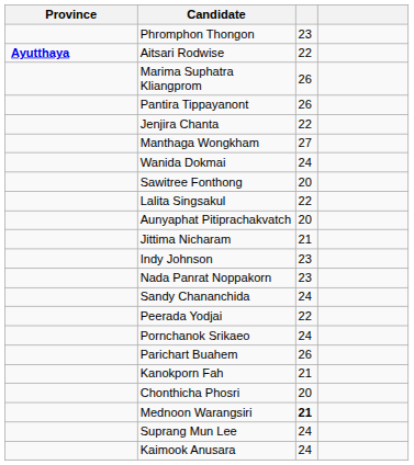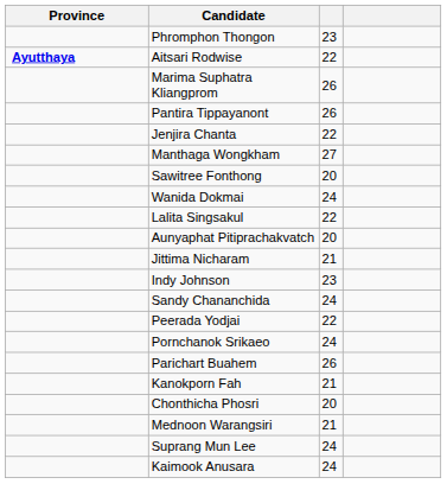 <table class="wikitable sortable static-row-numbers" style="font-size: 90%">
 <tr>
 <th width="150"><span><strong>Province</strong></span></th>
 <th width="180"><span><strong>Candidate</strong></span></th>
 <th width="20"><span><strong></strong></span></th>
 <th width="100"><span><strong></strong></span></th>
 </tr>
 <tr>
 <td><strong></strong></td>
 <td>Phromphon Thongon</td>
 <td>23</td>
 <td></td>
 </tr>
 <tr>
 <td><strong> <a href='#'>Ayutthaya</a></strong></td>
 <td>Aitsari Rodwise</td>
 <td>22</td>
 <td></td>
 </tr>
 <tr>
 <td><strong></strong></td>
 <td>Marima Suphatra Kliangprom</td>
 <td>26</td>
 <td></td>
 </tr>
 <tr>
 <td><strong></strong></td>
 <td>Pantira Tippayanont</td>
 <td>26</td>
 <td></td>
 </tr>
 <tr>
 <td><strong></strong></td>
 <td>Jenjira Chanta</td>
 <td>22</td>
 <td></td>
 </tr>
 <tr>
 <td><strong></strong></td>
 <td>Manthaga Wongkham</td>
 <td>27</td>
 <td></td>
 </tr>
 <tr>
 <td><strong></strong></td>
-<td>Wanida Dokmai</td>
-<td>24</td>
+<td>Sawitree Fonthong</td>
+<td>20</td>
 <td></td>
 </tr>
 <tr>
 <td><strong></strong></td>
-<td>Sawitree Fonthong</td>
-<td>20</td>
+<td>Wanida Dokmai</td>
+<td>24</td>
 <td></td>
 </tr>
 <tr>
 <td><strong></strong></td>
 <td>Lalita Singsakul</td>
 <td>22</td>
 <td></td>
 </tr>
 <tr>
 <td><strong></strong></td>
 <td>Aunyaphat Pitiprachakvatch</td>
 <td>20</td>
 <td></td>
 </tr>
 <tr>
 <td><strong></strong></td>
 <td>Jittima Nicharam</td>
 <td>21</td>
 <td></td>
 </tr>
 <tr>
 <td><strong></strong></td>
 <td>Indy Johnson</td>
-<td>23</td>
-<td></td>
-</tr>
-<tr>
-<td><strong></strong></td>
-<td>Nada Panrat Noppakorn</td>
 <td>23</td>
 <td></td>
 </tr>
 <tr>
 <td><strong></strong></td>
 <td>Sandy Chananchida</td>
 <td>24</td>
 <td></td>
 </tr>
 <tr>
 <td><strong></strong></td>
 <td>Peerada Yodjai</td>
 <td>22</td>
 <td></td>
 </tr>
 <tr>
 <td><strong></strong></td>
 <td>Pornchanok Srikaeo</td>
 <td>24</td>
 <td></td>
 </tr>
 <tr>
 <td><strong></strong></td>
 <td>Parichart Buahem</td>
 <td>26</td>
 <td></td>
 </tr>
 <tr>
 <td><strong></strong></td>
 <td>Kanokporn Fah</td>
 <td>21</td>
 <td></td>
 </tr>
 <tr>
 <td><strong></strong></td>
 <td>Chonthicha Phosri</td>
 <td>20</td>
 <td></td>
 </tr>
 <tr>
 <td><strong></strong></td>
 <td>Mednoon Warangsiri</td>
-<td><strong>21</strong></td>
+<td>21</td>
 <td></td>
 </tr>
 <tr>
 <td><strong></strong></td>
 <td>Suprang Mun Lee</td>
 <td>24</td>
 <td></td>
 </tr>
 <tr>
 <td><strong></strong></td>
 <td>Kaimook Anusara</td>
 <td>24</td>
 <td></td>
 </tr>
 </table>
